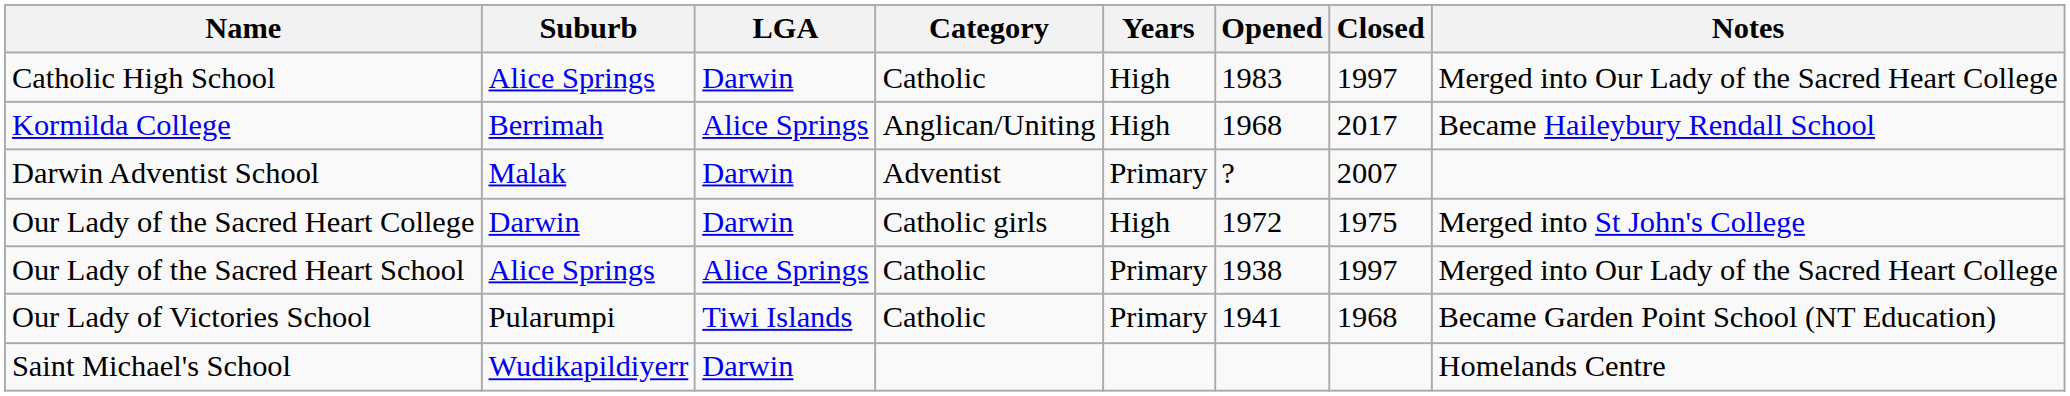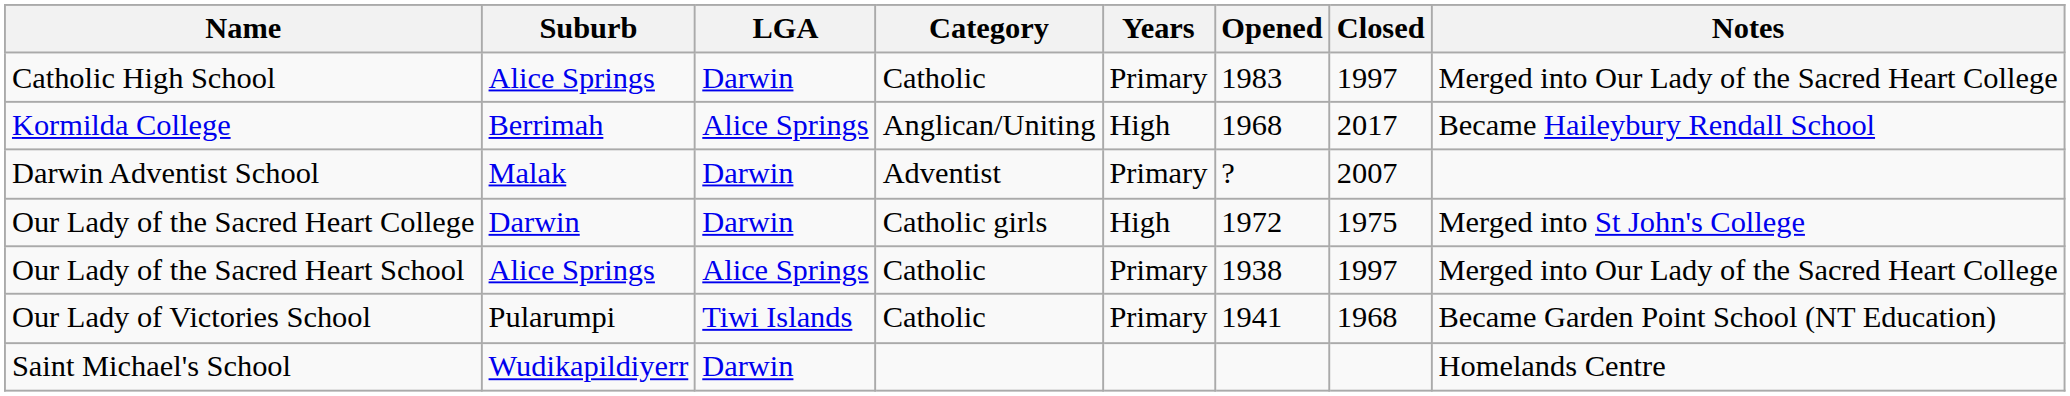 <table class="wikitable sortable">
 <tr>
 <th>Name</th>
 <th>Suburb</th>
 <th>LGA</th>
 <th>Category</th>
 <th>Years</th>
 <th>Opened</th>
 <th>Closed</th>
 <th>Notes</th>
 </tr>
 <tr>
 <td>Catholic High School</td>
 <td><a href='#'>Alice Springs</a></td>
 <td><a href='#'>Darwin</a></td>
 <td>Catholic</td>
-<td>High</td>
+<td>Primary</td>
 <td>1983</td>
 <td>1997</td>
 <td>Merged into Our Lady of the Sacred Heart College</td>
 </tr>
 <tr>
 <td><a href='#'>Kormilda College</a></td>
 <td><a href='#'>Berrimah</a></td>
 <td><a href='#'>Alice Springs</a></td>
 <td>Anglican/Uniting</td>
 <td>High</td>
 <td>1968</td>
 <td>2017</td>
 <td>Became <a href='#'>Haileybury Rendall School</a></td>
 </tr>
 <tr>
 <td>Darwin Adventist School</td>
 <td><a href='#'>Malak</a></td>
 <td><a href='#'>Darwin</a></td>
 <td>Adventist</td>
 <td>Primary</td>
 <td>?</td>
 <td>2007</td>
 <td></td>
 </tr>
 <tr>
 <td>Our Lady of the Sacred Heart College</td>
 <td><a href='#'>Darwin</a></td>
 <td><a href='#'>Darwin</a></td>
 <td>Catholic girls</td>
 <td>High</td>
 <td>1972</td>
 <td>1975</td>
 <td>Merged into <a href='#'>St John's College</a></td>
 </tr>
 <tr>
 <td>Our Lady of the Sacred Heart School</td>
 <td><a href='#'>Alice Springs</a></td>
 <td><a href='#'>Alice Springs</a></td>
 <td>Catholic</td>
 <td>Primary</td>
 <td>1938</td>
 <td>1997</td>
 <td>Merged into Our Lady of the Sacred Heart College</td>
 </tr>
 <tr>
 <td>Our Lady of Victories School</td>
 <td>Pularumpi</td>
 <td><a href='#'>Tiwi Islands</a></td>
 <td>Catholic</td>
 <td>Primary</td>
 <td>1941</td>
 <td>1968</td>
 <td>Became Garden Point School (NT Education)</td>
 </tr>
 <tr>
 <td>Saint Michael's School</td>
 <td><a href='#'>Wudikapildiyerr</a></td>
 <td><a href='#'>Darwin</a></td>
 <td></td>
 <td></td>
 <td></td>
 <td></td>
 <td>Homelands Centre</td>
 </tr>
 </table>
